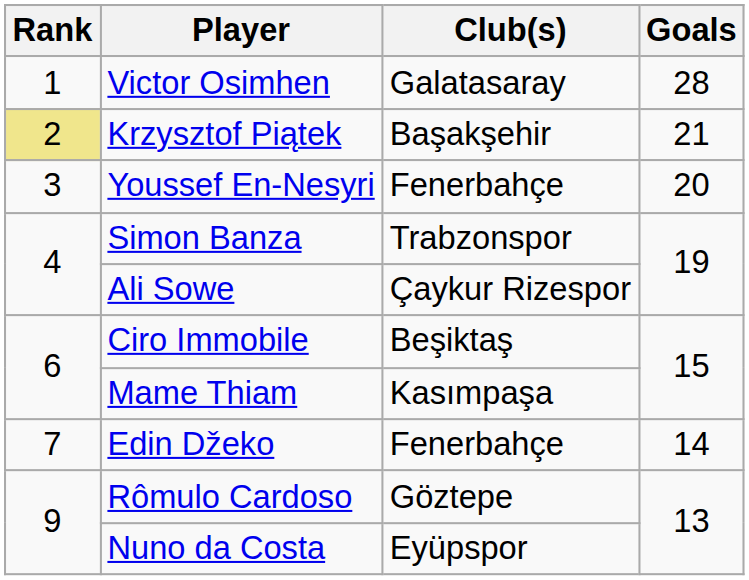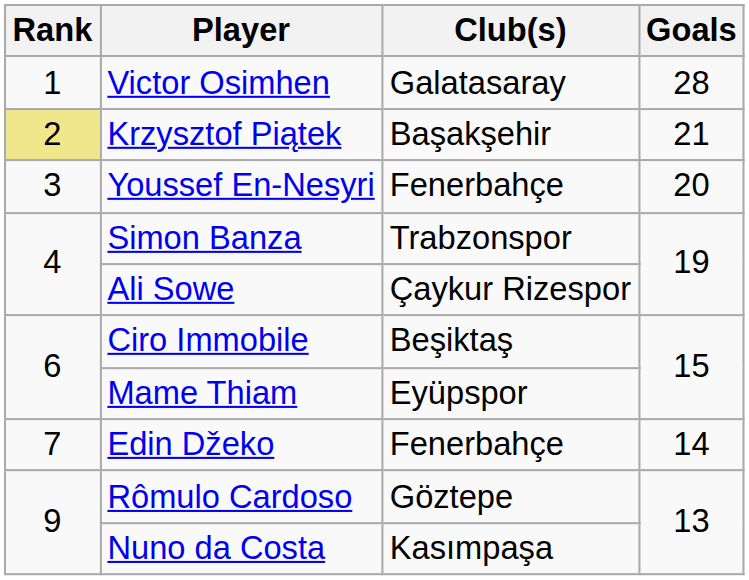 <table class="wikitable" style="text-align:center;">
 <tr>
 <th>Rank</th>
 <th>Player</th>
 <th>Club(s)</th>
 <th>Goals</th>
 </tr>
 <tr>
 <td>1</td>
 <td align="left"> <a href='#'>Victor Osimhen</a></td>
 <td align="left">Galatasaray</td>
 <td>28</td>
 </tr>
 <tr>
 <td style="background: khaki;">2</td>
 <td align="left"> <a href='#'>Krzysztof Piątek</a></td>
 <td align="left">Başakşehir</td>
 <td>21</td>
 </tr>
 <tr>
 <td>3</td>
 <td align="left"> <a href='#'>Youssef En-Nesyri</a></td>
 <td align="left">Fenerbahçe</td>
 <td>20</td>
 </tr>
 <tr>
 <td rowspan="2">4</td>
 <td align="left"> <a href='#'>Simon Banza</a></td>
 <td align="left">Trabzonspor</td>
 <td rowspan="2">19</td>
 </tr>
 <tr>
 <td align="left"> <a href='#'>Ali Sowe</a></td>
 <td align="left">Çaykur Rizespor</td>
 </tr>
 <tr>
 <td rowspan="2">6</td>
 <td align="left"> <a href='#'>Ciro Immobile</a></td>
 <td align="left">Beşiktaş</td>
 <td rowspan="2">15</td>
 </tr>
 <tr>
 <td align="left"> <a href='#'>Mame Thiam</a></td>
-<td align="left">Kasımpaşa</td>
+<td align="left">Eyüpspor</td>
 </tr>
 <tr>
 <td>7</td>
 <td align="left"> <a href='#'>Edin Džeko</a></td>
 <td align="left">Fenerbahçe</td>
 <td>14</td>
 </tr>
 <tr>
 <td rowspan="2">9</td>
 <td align="left"> <a href='#'>Rômulo Cardoso</a></td>
 <td align="left">Göztepe</td>
 <td rowspan="2">13</td>
 </tr>
 <tr>
 <td align="left"> <a href='#'>Nuno da Costa</a></td>
-<td align="left">Eyüpspor</td>
+<td align="left">Kasımpaşa</td>
 </tr>
 </table>
